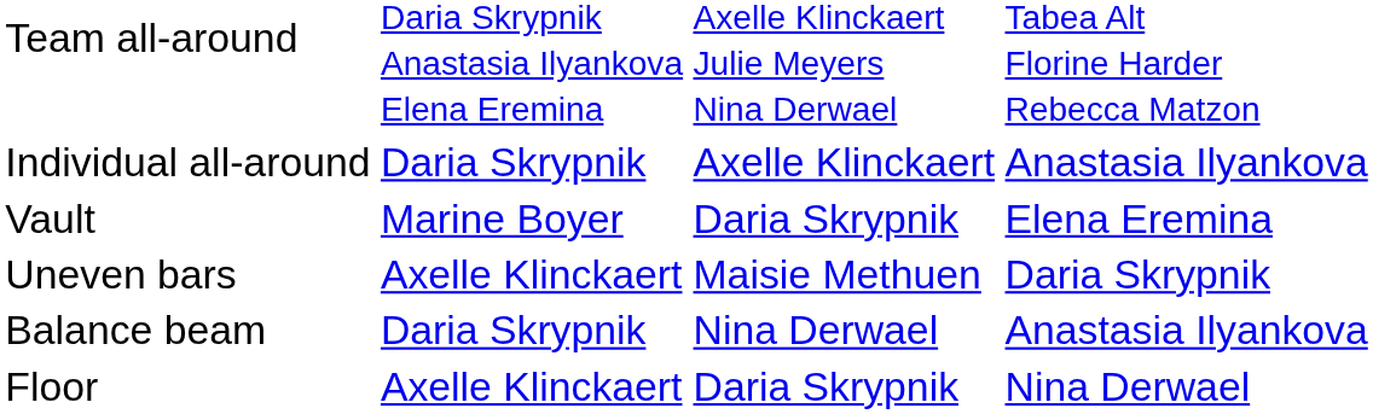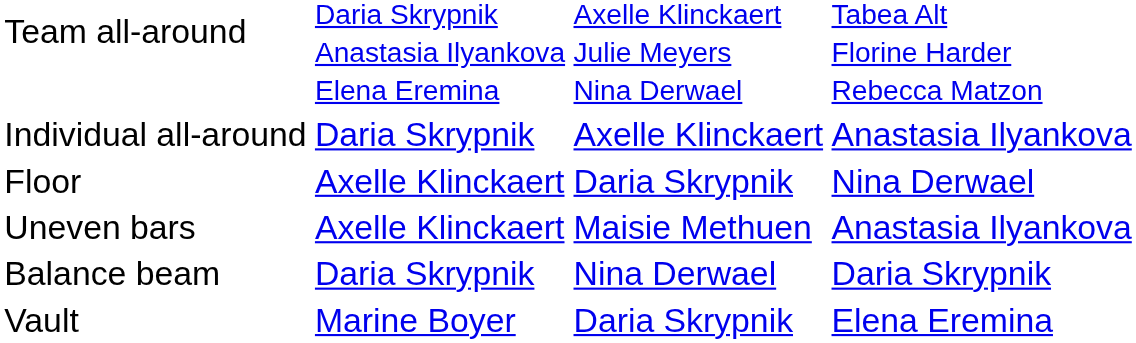 <table>
 <tr>
 <td>Team all-around</td>
 <td> <br> <small> <a href='#'>Daria Skrypnik</a> <br> <a href='#'>Anastasia Ilyankova</a> <br> <a href='#'>Elena Eremina</a> </small></td>
 <td> <br> <small> <a href='#'>Axelle Klinckaert</a> <br> <a href='#'>Julie Meyers</a> <br> <a href='#'>Nina Derwael</a> </small></td>
 <td> <br> <small> <a href='#'>Tabea Alt</a> <br> <a href='#'>Florine Harder</a> <br> <a href='#'>Rebecca Matzon</a> </small></td>
 </tr>
 <tr>
 <td>Individual all-around</td>
 <td><a href='#'>Daria Skrypnik</a> <br> </td>
 <td><a href='#'>Axelle Klinckaert</a> <br> </td>
 <td><a href='#'>Anastasia Ilyankova</a> <br> </td>
 </tr>
 <tr>
+<td>Floor</td>
+<td><a href='#'>Axelle Klinckaert</a> <br> </td>
+<td><a href='#'>Daria Skrypnik</a> <br> </td>
+<td><a href='#'>Nina Derwael</a> <br> </td>
+</tr>
+<tr>
+<td>Uneven bars</td>
+<td><a href='#'>Axelle Klinckaert</a> <br> </td>
+<td><a href='#'>Maisie Methuen</a> <br> </td>
+<td><a href='#'>Anastasia Ilyankova</a> <br> </td>
+</tr>
+<tr>
+<td>Balance beam</td>
+<td><a href='#'>Daria Skrypnik</a> <br> </td>
+<td><a href='#'>Nina Derwael</a> <br> </td>
+<td><a href='#'>Daria Skrypnik</a> <br> </td>
+</tr>
+<tr>
 <td>Vault</td>
 <td><a href='#'>Marine Boyer</a> <br> </td>
 <td><a href='#'>Daria Skrypnik</a> <br> </td>
 <td><a href='#'>Elena Eremina</a> <br> </td>
 </tr>
-<tr>
-<td>Uneven bars</td>
-<td><a href='#'>Axelle Klinckaert</a> <br> </td>
-<td><a href='#'>Maisie Methuen</a> <br> </td>
-<td><a href='#'>Daria Skrypnik</a> <br> </td>
-</tr>
-<tr>
-<td>Balance beam</td>
-<td><a href='#'>Daria Skrypnik</a> <br> </td>
-<td><a href='#'>Nina Derwael</a> <br> </td>
-<td><a href='#'>Anastasia Ilyankova</a> <br> </td>
-</tr>
-<tr>
-<td>Floor</td>
-<td><a href='#'>Axelle Klinckaert</a> <br> </td>
-<td><a href='#'>Daria Skrypnik</a> <br> </td>
-<td><a href='#'>Nina Derwael</a> <br> </td>
-</tr>
 </table>
